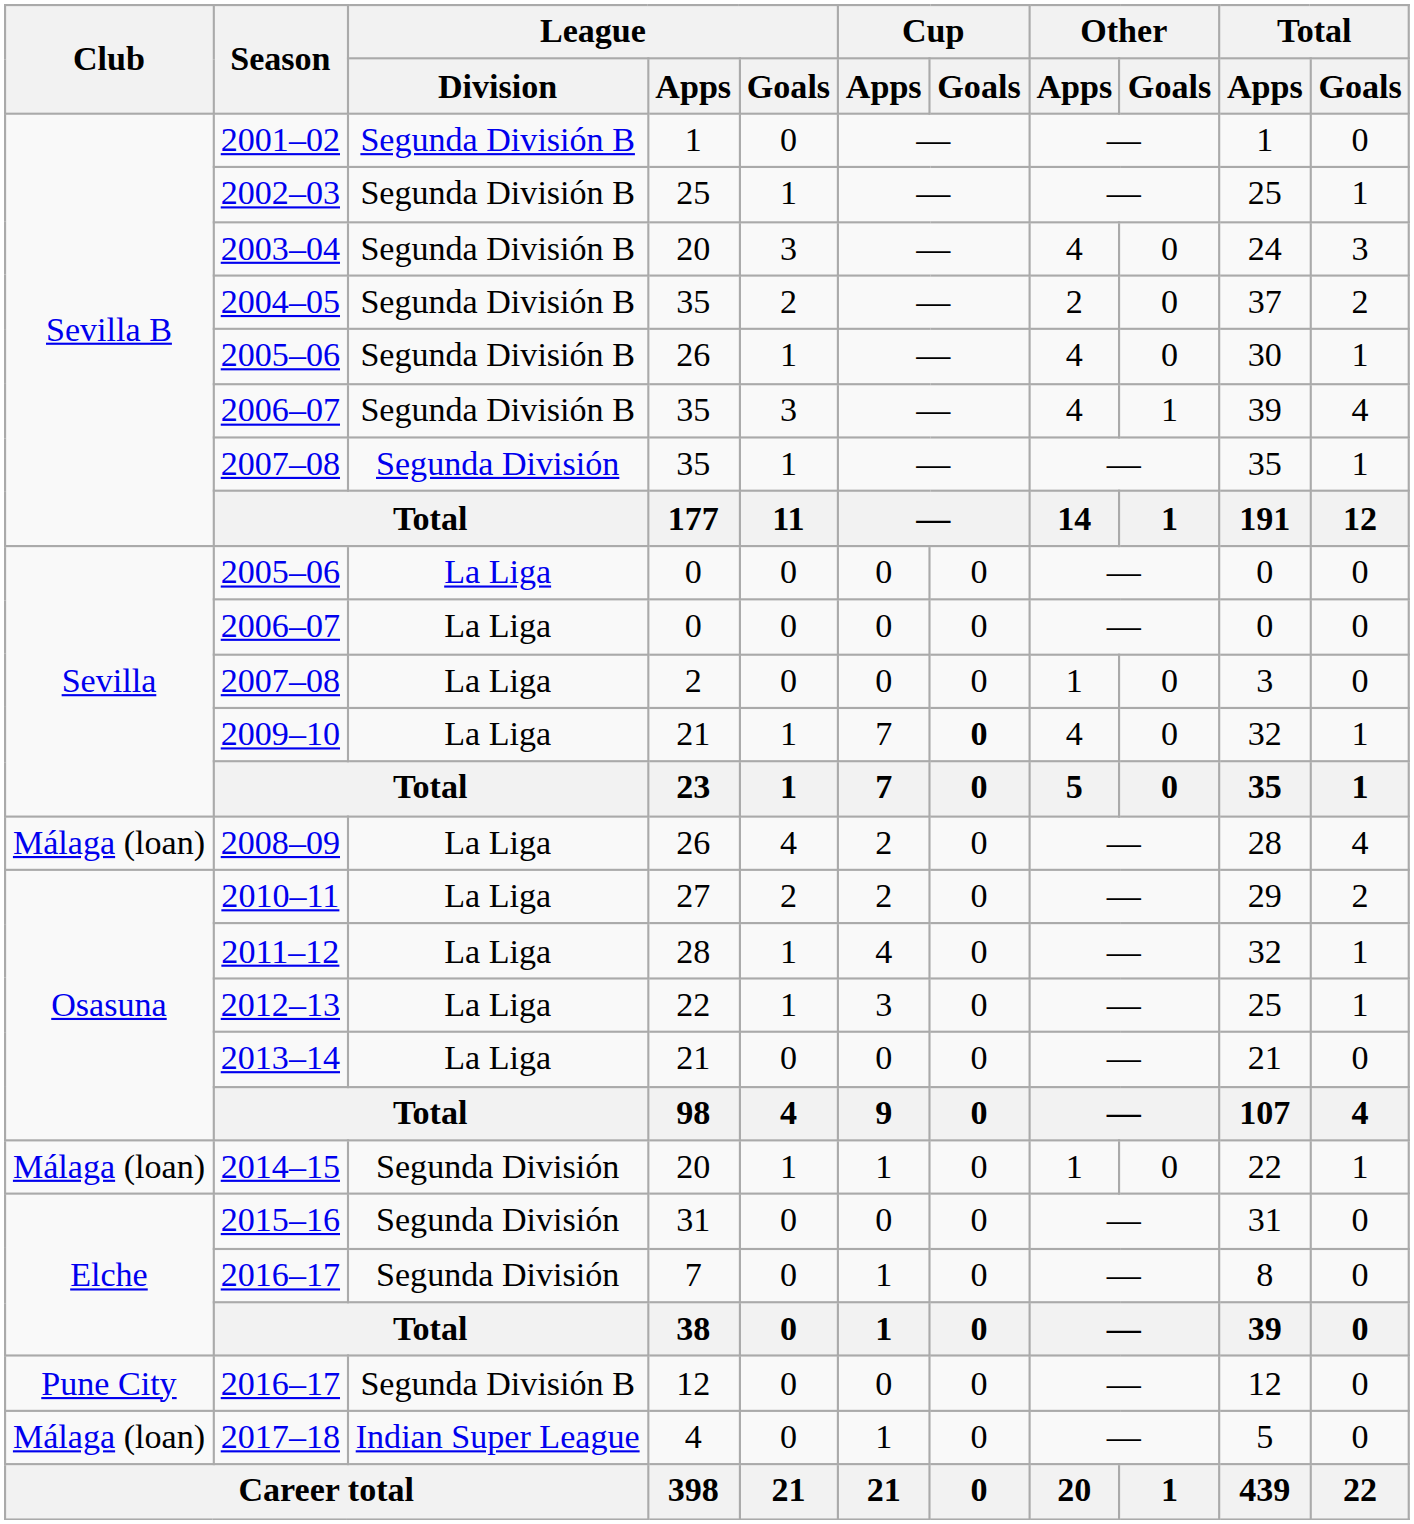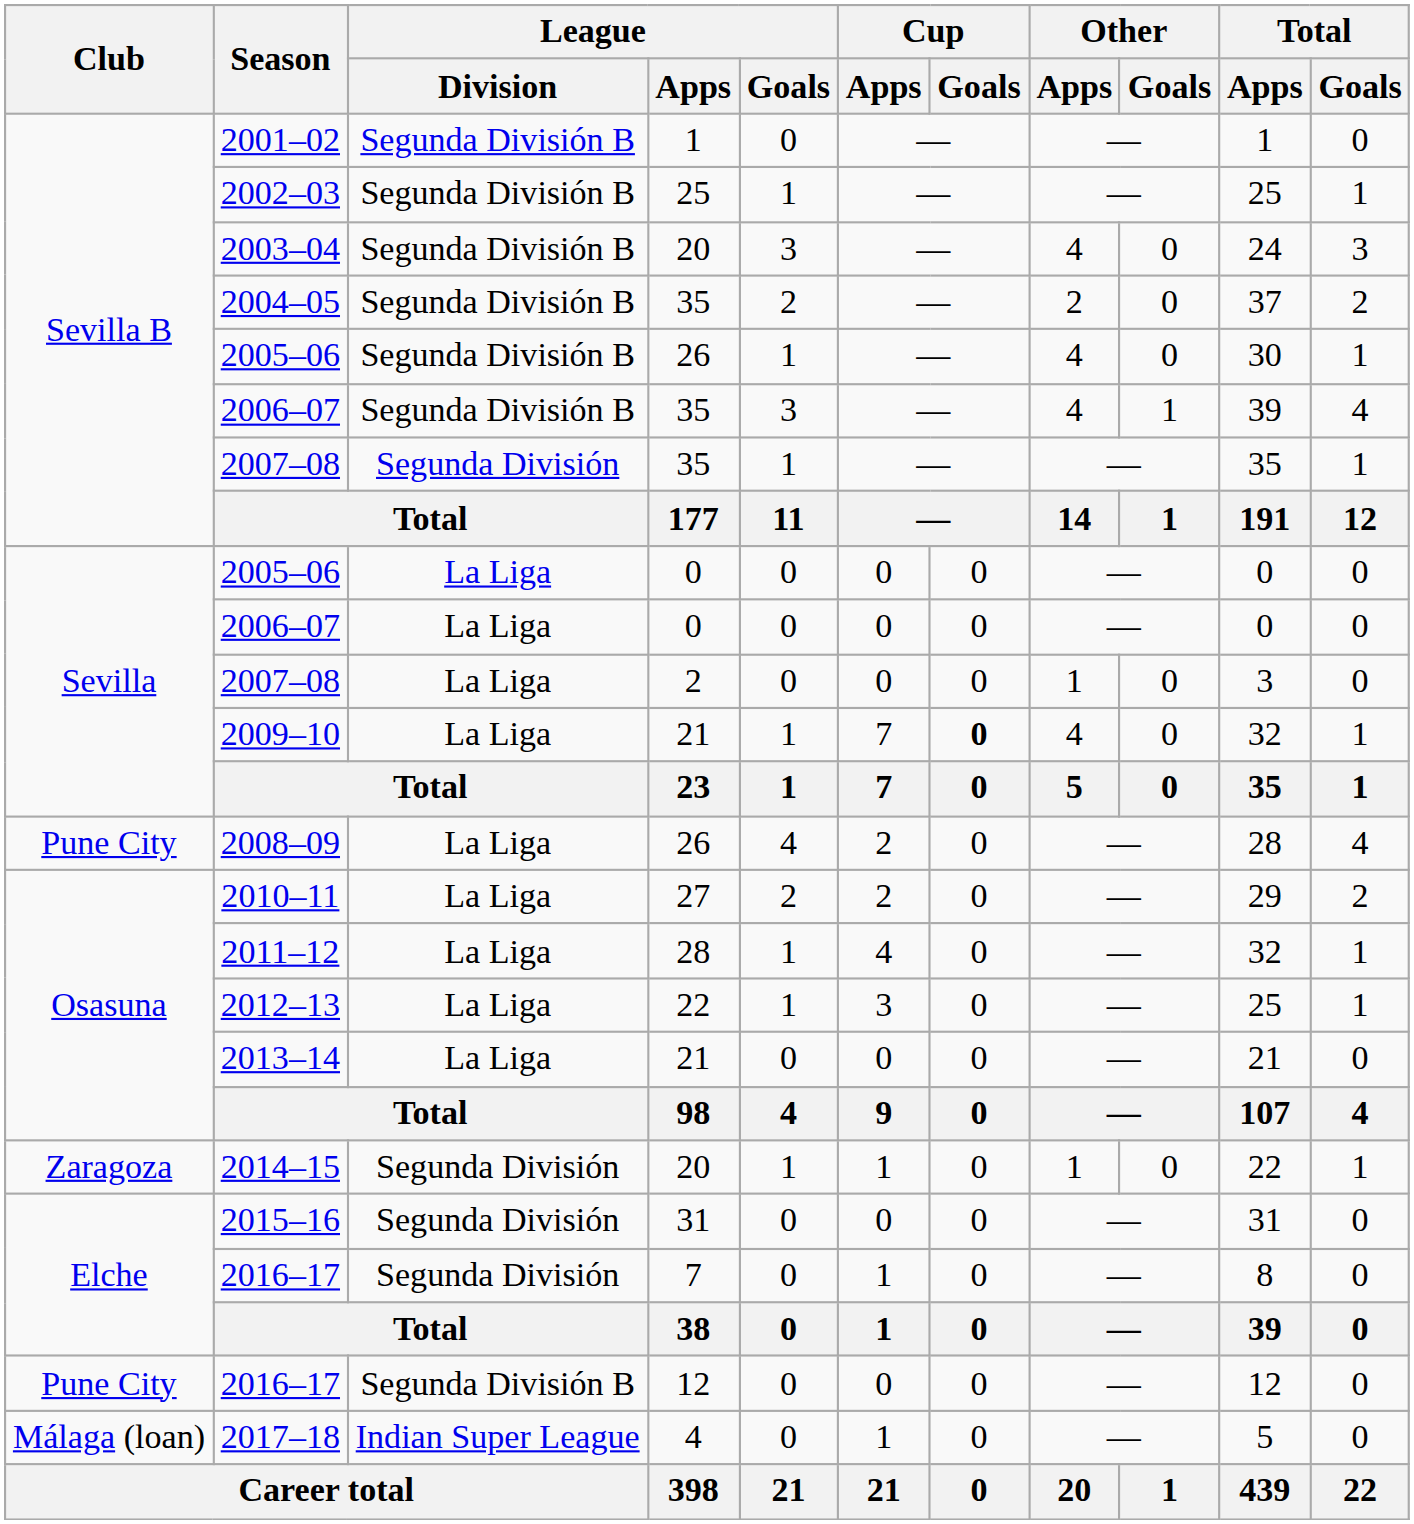 <table class="wikitable" style="text-align:center">
 <tr>
 <th rowspan="2">Club</th>
 <th rowspan="2">Season</th>
 <th colspan="3">League</th>
 <th colspan="2">Cup</th>
 <th colspan="2">Other</th>
 <th colspan="2">Total</th>
 </tr>
 <tr>
 <th>Division</th>
 <th>Apps</th>
 <th>Goals</th>
 <th>Apps</th>
 <th>Goals</th>
 <th>Apps</th>
 <th>Goals</th>
 <th>Apps</th>
 <th>Goals</th>
 </tr>
 <tr>
 <td rowspan="8"><a href='#'>Sevilla B</a></td>
 <td><a href='#'>2001–02</a></td>
 <td><a href='#'>Segunda División B</a></td>
 <td>1</td>
 <td>0</td>
 <td colspan="2">—</td>
 <td colspan="2">—</td>
 <td>1</td>
 <td>0</td>
 </tr>
 <tr>
 <td><a href='#'>2002–03</a></td>
 <td>Segunda División B</td>
 <td>25</td>
 <td>1</td>
 <td colspan="2">—</td>
 <td colspan="2">—</td>
 <td>25</td>
 <td>1</td>
 </tr>
 <tr>
 <td><a href='#'>2003–04</a></td>
 <td>Segunda División B</td>
 <td>20</td>
 <td>3</td>
 <td colspan="2">—</td>
 <td>4</td>
 <td>0</td>
 <td>24</td>
 <td>3</td>
 </tr>
 <tr>
 <td><a href='#'>2004–05</a></td>
 <td>Segunda División B</td>
 <td>35</td>
 <td>2</td>
 <td colspan="2">—</td>
 <td>2</td>
 <td>0</td>
 <td>37</td>
 <td>2</td>
 </tr>
 <tr>
 <td><a href='#'>2005–06</a></td>
 <td>Segunda División B</td>
 <td>26</td>
 <td>1</td>
 <td colspan="2">—</td>
 <td>4</td>
 <td>0</td>
 <td>30</td>
 <td>1</td>
 </tr>
 <tr>
 <td><a href='#'>2006–07</a></td>
 <td>Segunda División B</td>
 <td>35</td>
 <td>3</td>
 <td colspan="2">—</td>
 <td>4</td>
 <td>1</td>
 <td>39</td>
 <td>4</td>
 </tr>
 <tr>
 <td><a href='#'>2007–08</a></td>
 <td><a href='#'>Segunda División</a></td>
 <td>35</td>
 <td>1</td>
 <td colspan="2">—</td>
 <td colspan="2">—</td>
 <td>35</td>
 <td>1</td>
 </tr>
 <tr>
 <th colspan="2">Total</th>
 <th>177</th>
 <th>11</th>
 <th colspan="2">—</th>
 <th>14</th>
 <th>1</th>
 <th>191</th>
 <th>12</th>
 </tr>
 <tr>
 <td rowspan="5"><a href='#'>Sevilla</a></td>
 <td><a href='#'>2005–06</a></td>
 <td><a href='#'>La Liga</a></td>
 <td>0</td>
 <td>0</td>
 <td>0</td>
 <td>0</td>
 <td colspan="2">—</td>
 <td>0</td>
 <td>0</td>
 </tr>
 <tr>
 <td><a href='#'>2006–07</a></td>
 <td>La Liga</td>
 <td>0</td>
 <td>0</td>
 <td>0</td>
 <td>0</td>
 <td colspan="2">—</td>
 <td>0</td>
 <td>0</td>
 </tr>
 <tr>
 <td><a href='#'>2007–08</a></td>
 <td>La Liga</td>
 <td>2</td>
 <td>0</td>
 <td>0</td>
 <td>0</td>
 <td>1</td>
 <td>0</td>
 <td>3</td>
 <td>0</td>
 </tr>
 <tr>
 <td><a href='#'>2009–10</a></td>
 <td>La Liga</td>
 <td>21</td>
 <td>1</td>
 <td>7</td>
 <td><strong>0</strong></td>
 <td>4</td>
 <td>0</td>
 <td>32</td>
 <td>1</td>
 </tr>
 <tr>
 <th colspan="2">Total</th>
 <th>23</th>
 <th>1</th>
 <th>7</th>
 <th>0</th>
 <th>5</th>
 <th>0</th>
 <th>35</th>
 <th>1</th>
 </tr>
 <tr>
-<td rowspan="1"><a href='#'>Málaga</a> (loan)</td>
+<td><a href='#'>Pune City</a></td>
 <td><a href='#'>2008–09</a></td>
 <td>La Liga</td>
 <td>26</td>
 <td>4</td>
 <td>2</td>
 <td>0</td>
 <td colspan="2">—</td>
 <td>28</td>
 <td>4</td>
 </tr>
 <tr>
 <td rowspan="5"><a href='#'>Osasuna</a></td>
 <td><a href='#'>2010–11</a></td>
 <td>La Liga</td>
 <td>27</td>
 <td>2</td>
 <td>2</td>
 <td>0</td>
 <td colspan="2">—</td>
 <td>29</td>
 <td>2</td>
 </tr>
 <tr>
 <td><a href='#'>2011–12</a></td>
 <td>La Liga</td>
 <td>28</td>
 <td>1</td>
 <td>4</td>
 <td>0</td>
 <td colspan="2">—</td>
 <td>32</td>
 <td>1</td>
 </tr>
 <tr>
 <td><a href='#'>2012–13</a></td>
 <td>La Liga</td>
 <td>22</td>
 <td>1</td>
 <td>3</td>
 <td>0</td>
 <td colspan="2">—</td>
 <td>25</td>
 <td>1</td>
 </tr>
 <tr>
 <td><a href='#'>2013–14</a></td>
 <td>La Liga</td>
 <td>21</td>
 <td>0</td>
 <td>0</td>
 <td>0</td>
 <td colspan="2">—</td>
 <td>21</td>
 <td>0</td>
 </tr>
 <tr>
 <th colspan="2">Total</th>
 <th>98</th>
 <th>4</th>
 <th>9</th>
 <th>0</th>
 <th colspan="2">—</th>
 <th>107</th>
 <th>4</th>
 </tr>
 <tr>
-<td rowspan="1"><a href='#'>Málaga</a> (loan)</td>
+<td><a href='#'>Zaragoza</a></td>
 <td><a href='#'>2014–15</a></td>
 <td>Segunda División</td>
 <td>20</td>
 <td>1</td>
 <td>1</td>
 <td>0</td>
 <td>1</td>
 <td>0</td>
 <td>22</td>
 <td>1</td>
 </tr>
 <tr>
 <td rowspan="3"><a href='#'>Elche</a></td>
 <td><a href='#'>2015–16</a></td>
 <td>Segunda División</td>
 <td>31</td>
 <td>0</td>
 <td>0</td>
 <td>0</td>
 <td colspan="2">—</td>
 <td>31</td>
 <td>0</td>
 </tr>
 <tr>
 <td><a href='#'>2016–17</a></td>
 <td>Segunda División</td>
 <td>7</td>
 <td>0</td>
 <td>1</td>
 <td>0</td>
 <td colspan="2">—</td>
 <td>8</td>
 <td>0</td>
 </tr>
 <tr>
 <th colspan="2">Total</th>
 <th>38</th>
 <th>0</th>
 <th>1</th>
 <th>0</th>
 <th colspan="2">—</th>
 <th>39</th>
 <th>0</th>
 </tr>
 <tr>
 <td><a href='#'>Pune City</a></td>
 <td><a href='#'>2016–17</a></td>
 <td>Segunda División B</td>
 <td>12</td>
 <td>0</td>
 <td>0</td>
 <td>0</td>
 <td colspan="2">—</td>
 <td>12</td>
 <td>0</td>
 </tr>
 <tr>
 <td rowspan="1"><a href='#'>Málaga</a> (loan)</td>
 <td><a href='#'>2017–18</a></td>
 <td><a href='#'>Indian Super League</a></td>
 <td>4</td>
 <td>0</td>
 <td>1</td>
 <td>0</td>
 <td colspan="2">—</td>
 <td>5</td>
 <td>0</td>
 </tr>
 <tr>
 <th colspan="3">Career total</th>
 <th>398</th>
 <th>21</th>
 <th>21</th>
 <th>0</th>
 <th>20</th>
 <th>1</th>
 <th>439</th>
 <th>22</th>
 </tr>
 </table>
